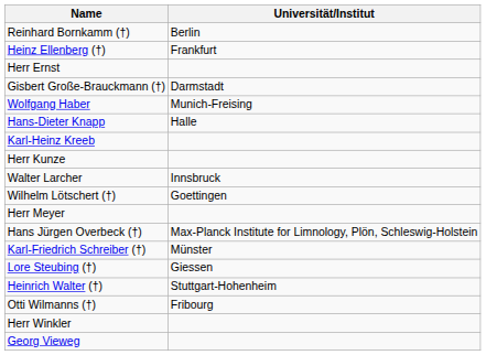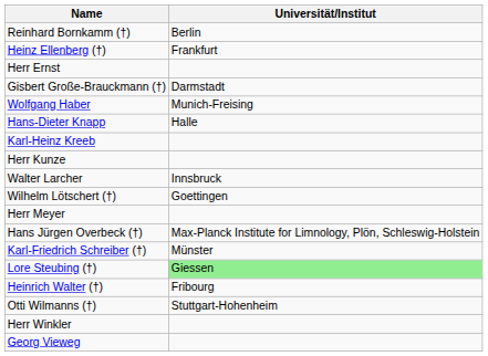 <table class="wikitable mw-collapsible mw-collapsed">
 <tr>
 <th>Name</th>
 <th>Universität/Institut</th>
 </tr>
 <tr>
 <td>Reinhard Bornkamm (†)</td>
 <td>Berlin</td>
 </tr>
 <tr>
 <td><a href='#'>Heinz Ellenberg</a> (†)</td>
 <td>Frankfurt</td>
 </tr>
 <tr>
 <td>Herr Ernst</td>
 <td></td>
 </tr>
 <tr>
 <td>Gisbert Große-Brauckmann (†)</td>
 <td>Darmstadt</td>
 </tr>
 <tr>
 <td><a href='#'>Wolfgang Haber</a></td>
 <td>Munich-Freising</td>
 </tr>
 <tr>
 <td><a href='#'>Hans-Dieter Knapp</a></td>
 <td>Halle</td>
 </tr>
 <tr>
 <td><a href='#'>Karl-Heinz Kreeb</a></td>
 <td></td>
 </tr>
 <tr>
 <td>Herr Kunze</td>
 <td></td>
 </tr>
 <tr>
 <td>Walter Larcher</td>
 <td>Innsbruck</td>
 </tr>
 <tr>
 <td>Wilhelm Lötschert (†)</td>
 <td>Goettingen</td>
 </tr>
 <tr>
 <td>Herr Meyer</td>
 <td></td>
 </tr>
 <tr>
 <td>Hans Jürgen Overbeck  (†)</td>
 <td>Max-Planck Institute for Limnology, Plön, Schleswig-Holstein</td>
 </tr>
 <tr>
 <td><a href='#'>Karl-Friedrich Schreiber</a> (†)</td>
 <td>Münster</td>
 </tr>
 <tr>
 <td><a href='#'>Lore Steubing</a> (†)</td>
-<td>Giessen</td>
+<td style="background: lightgreen;">Giessen</td>
 </tr>
 <tr>
 <td><a href='#'>Heinrich Walter</a> (†)</td>
-<td>Stuttgart-Hohenheim</td>
+<td>Fribourg</td>
 </tr>
 <tr>
 <td>Otti Wilmanns (†)</td>
-<td>Fribourg</td>
+<td>Stuttgart-Hohenheim</td>
 </tr>
 <tr>
 <td>Herr Winkler</td>
 <td></td>
 </tr>
 <tr>
 <td><a href='#'>Georg Vieweg</a></td>
 <td></td>
 </tr>
 </table>
